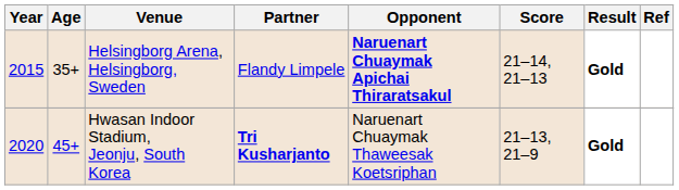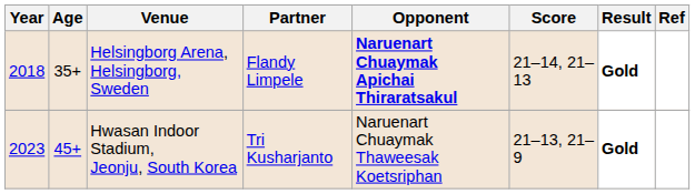 <table class="sortable wikitable" style="font-size: 90%;">
 <tr>
 <th>Year</th>
 <th>Age</th>
 <th>Venue</th>
 <th>Partner</th>
 <th>Opponent</th>
 <th>Score</th>
 <th>Result</th>
 <th>Ref</th>
 </tr>
 <tr style="background:#F3E6D7">
-<td align="center"><a href='#'>2015</a></td>
+<td align="center"><a href='#'>2018</a></td>
 <td align="center">35+</td>
 <td align="left"><a href='#'>Helsingborg Arena</a>,<br><a href='#'>Helsingborg, Sweden</a></td>
 <td align="left"> <a href='#'>Flandy Limpele</a></td>
 <td align="left"><strong> <a href='#'>Naruenart Chuaymak</a> <br>  <a href='#'>Apichai Thiraratsakul</a></strong></td>
 <td align="left">21–14, 21–13</td>
 <td style="text-align:left; background:white"> <strong>Gold</strong></td>
 <td style="text-align:center; background:white"></td>
 </tr>
 <tr>
 </tr>
 <tr style="background:#F3E6D7">
-<td align="center"><a href='#'>2020</a></td>
+<td align="center"><a href='#'>2023</a></td>
 <td align="center"><a href='#'>45+</a></td>
 <td align="left">Hwasan Indoor Stadium,<br><a href='#'>Jeonju</a>, <a href='#'>South Korea</a></td>
-<td align="left"><strong> <a href='#'>Tri Kusharjanto</a></strong></td>
+<td align="left"> <a href='#'>Tri Kusharjanto</a></td>
 <td align="left"> Naruenart Chuaymak<br> <a href='#'>Thaweesak Koetsriphan</a></td>
 <td align="left">21–13, 21–9</td>
 <td style="text-align:left; background:white"> <strong>Gold</strong></td>
 <td style="text-align:center; background:white"></td>
 </tr>
 </table>
